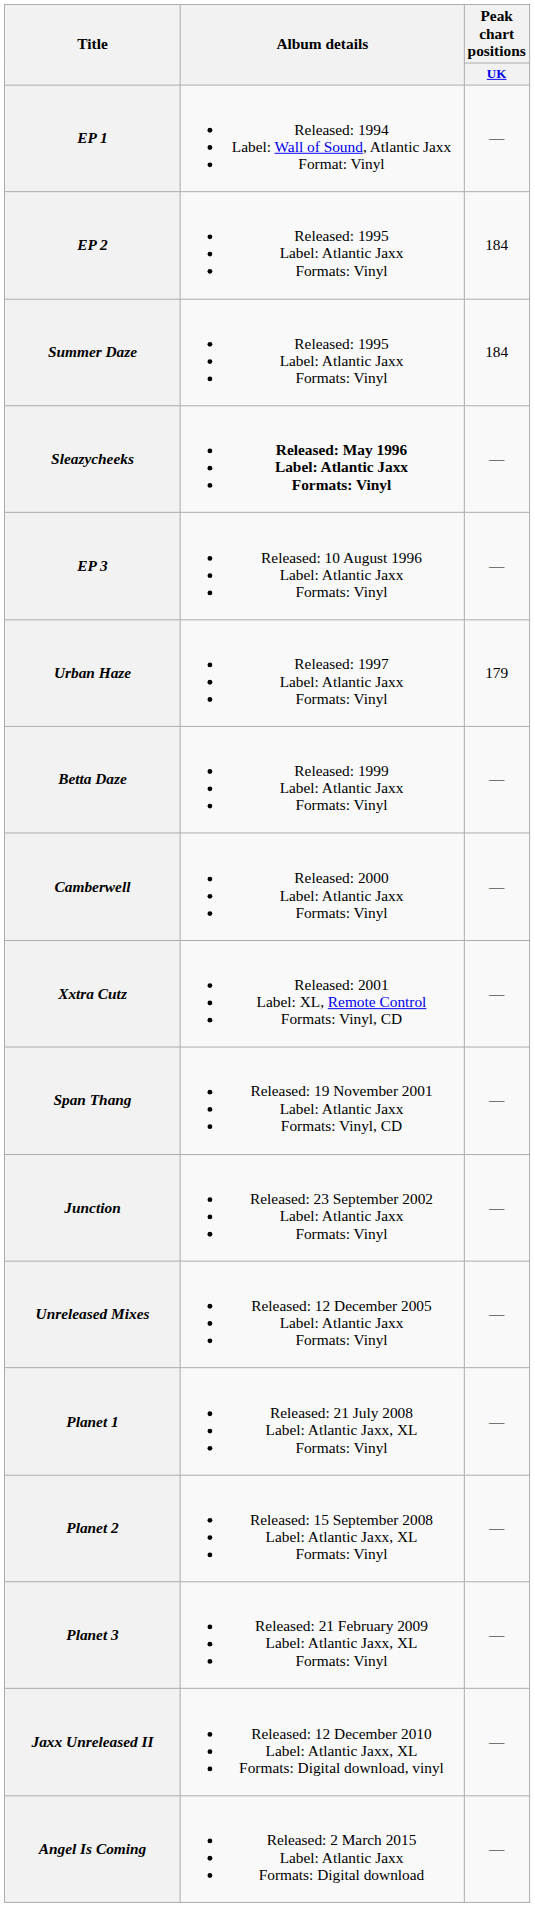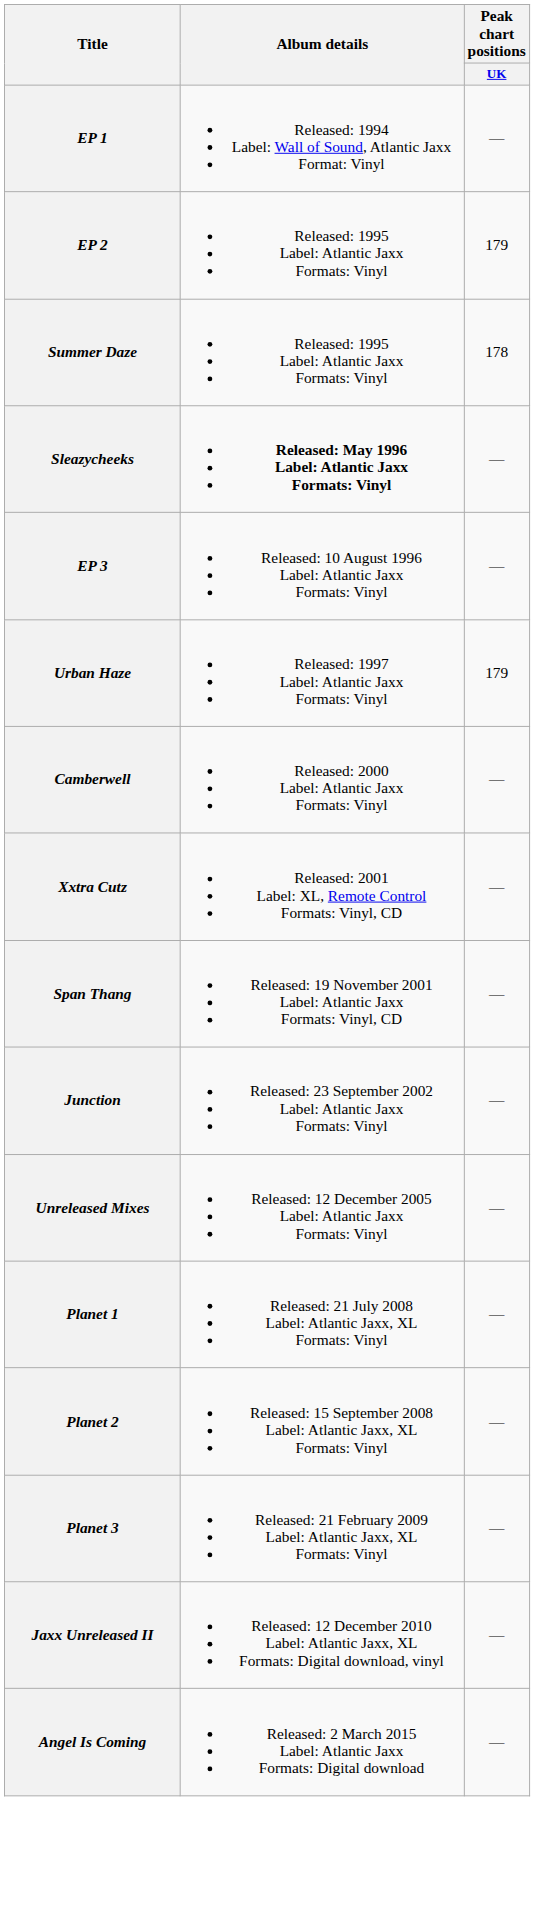 <table class="wikitable plainrowheaders" style="text-align:center;" border="1">
 <tr>
 <th scope="col" rowspan="2" style="width:11em;">Title</th>
 <th scope="col" rowspan="2" style="width:18em;">Album details</th>
 <th scope="col">Peak chart positions</th>
 </tr>
 <tr>
 <th scope="col" style="width:3em;font-size:85%;"><a href='#'>UK</a></th>
 </tr>
 <tr>
 <th scope="row"><em>EP 1</em></th>
 <td><br><ul><li>Released: 1994</li><li>Label: <a href='#'>Wall of Sound</a>, Atlantic Jaxx</li><li>Format: Vinyl</li></ul></td>
 <td>—</td>
 </tr>
 <tr>
 <th scope="row"><em>EP 2</em></th>
 <td><br><ul><li>Released: 1995</li><li>Label: Atlantic Jaxx</li><li>Formats: Vinyl</li></ul></td>
-<td>184</td>
+<td>179</td>
 </tr>
 <tr>
 <th scope="row"><em>Summer Daze</em></th>
 <td><br><ul><li>Released: 1995</li><li>Label: Atlantic Jaxx</li><li>Formats: Vinyl</li></ul></td>
-<td>184</td>
+<td>178</td>
 </tr>
 <tr>
 <th scope="row"><em>Sleazycheeks</em></th>
 <td><strong><br><ul><li>Released: May 1996</li><li>Label: Atlantic Jaxx</li><li>Formats: Vinyl</li></ul></strong></td>
 <td>—</td>
 </tr>
 <tr>
 <th scope="row"><em>EP 3</em></th>
 <td><br><ul><li>Released: 10 August 1996</li><li>Label: Atlantic Jaxx</li><li>Formats: Vinyl</li></ul></td>
 <td>—</td>
 </tr>
 <tr>
 <th scope="row"><em>Urban Haze</em></th>
 <td><br><ul><li>Released: 1997</li><li>Label: Atlantic Jaxx</li><li>Formats: Vinyl</li></ul></td>
 <td>179</td>
-</tr>
-<tr>
-<th scope="row"><em>Betta Daze</em></th>
-<td><br><ul><li>Released: 1999</li><li>Label: Atlantic Jaxx</li><li>Formats: Vinyl</li></ul></td>
-<td>—</td>
 </tr>
 <tr>
 <th scope="row"><em>Camberwell</em></th>
 <td><br><ul><li>Released: 2000</li><li>Label: Atlantic Jaxx</li><li>Formats: Vinyl</li></ul></td>
 <td>—</td>
 </tr>
 <tr>
 <th scope="row"><em>Xxtra Cutz</em></th>
 <td><br><ul><li>Released: 2001</li><li>Label: XL, <a href='#'>Remote Control</a></li><li>Formats: Vinyl, CD</li></ul></td>
 <td>—</td>
 </tr>
 <tr>
 <th scope="row"><em>Span Thang</em></th>
 <td><br><ul><li>Released: 19 November 2001</li><li>Label: Atlantic Jaxx</li><li>Formats: Vinyl, CD</li></ul></td>
 <td>—</td>
 </tr>
 <tr>
 <th scope="row"><em>Junction</em></th>
 <td><br><ul><li>Released: 23 September 2002</li><li>Label: Atlantic Jaxx</li><li>Formats: Vinyl</li></ul></td>
 <td>—</td>
 </tr>
 <tr>
 <th scope="row"><em>Unreleased Mixes</em></th>
 <td><br><ul><li>Released: 12 December 2005</li><li>Label: Atlantic Jaxx</li><li>Formats: Vinyl</li></ul></td>
 <td>—</td>
 </tr>
 <tr>
 <th scope="row"><em>Planet 1</em></th>
 <td><br><ul><li>Released: 21 July 2008</li><li>Label: Atlantic Jaxx, XL</li><li>Formats: Vinyl</li></ul></td>
 <td>—</td>
 </tr>
 <tr>
 <th scope="row"><em>Planet 2</em></th>
 <td><br><ul><li>Released: 15 September 2008</li><li>Label: Atlantic Jaxx, XL</li><li>Formats: Vinyl</li></ul></td>
 <td>—</td>
 </tr>
 <tr>
 <th scope="row"><em>Planet 3</em></th>
 <td><br><ul><li>Released: 21 February 2009</li><li>Label: Atlantic Jaxx, XL</li><li>Formats: Vinyl</li></ul></td>
 <td>—</td>
 </tr>
 <tr>
 <th scope="row"><em>Jaxx Unreleased II</em></th>
 <td><br><ul><li>Released: 12 December 2010</li><li>Label: Atlantic Jaxx, XL</li><li>Formats: Digital download, vinyl</li></ul></td>
 <td>—</td>
 </tr>
 <tr>
 <th scope="row"><em>Angel Is Coming</em></th>
 <td><br><ul><li>Released: 2 March 2015</li><li>Label: Atlantic Jaxx</li><li>Formats: Digital download</li></ul></td>
 <td>—</td>
 </tr>
 </table>
